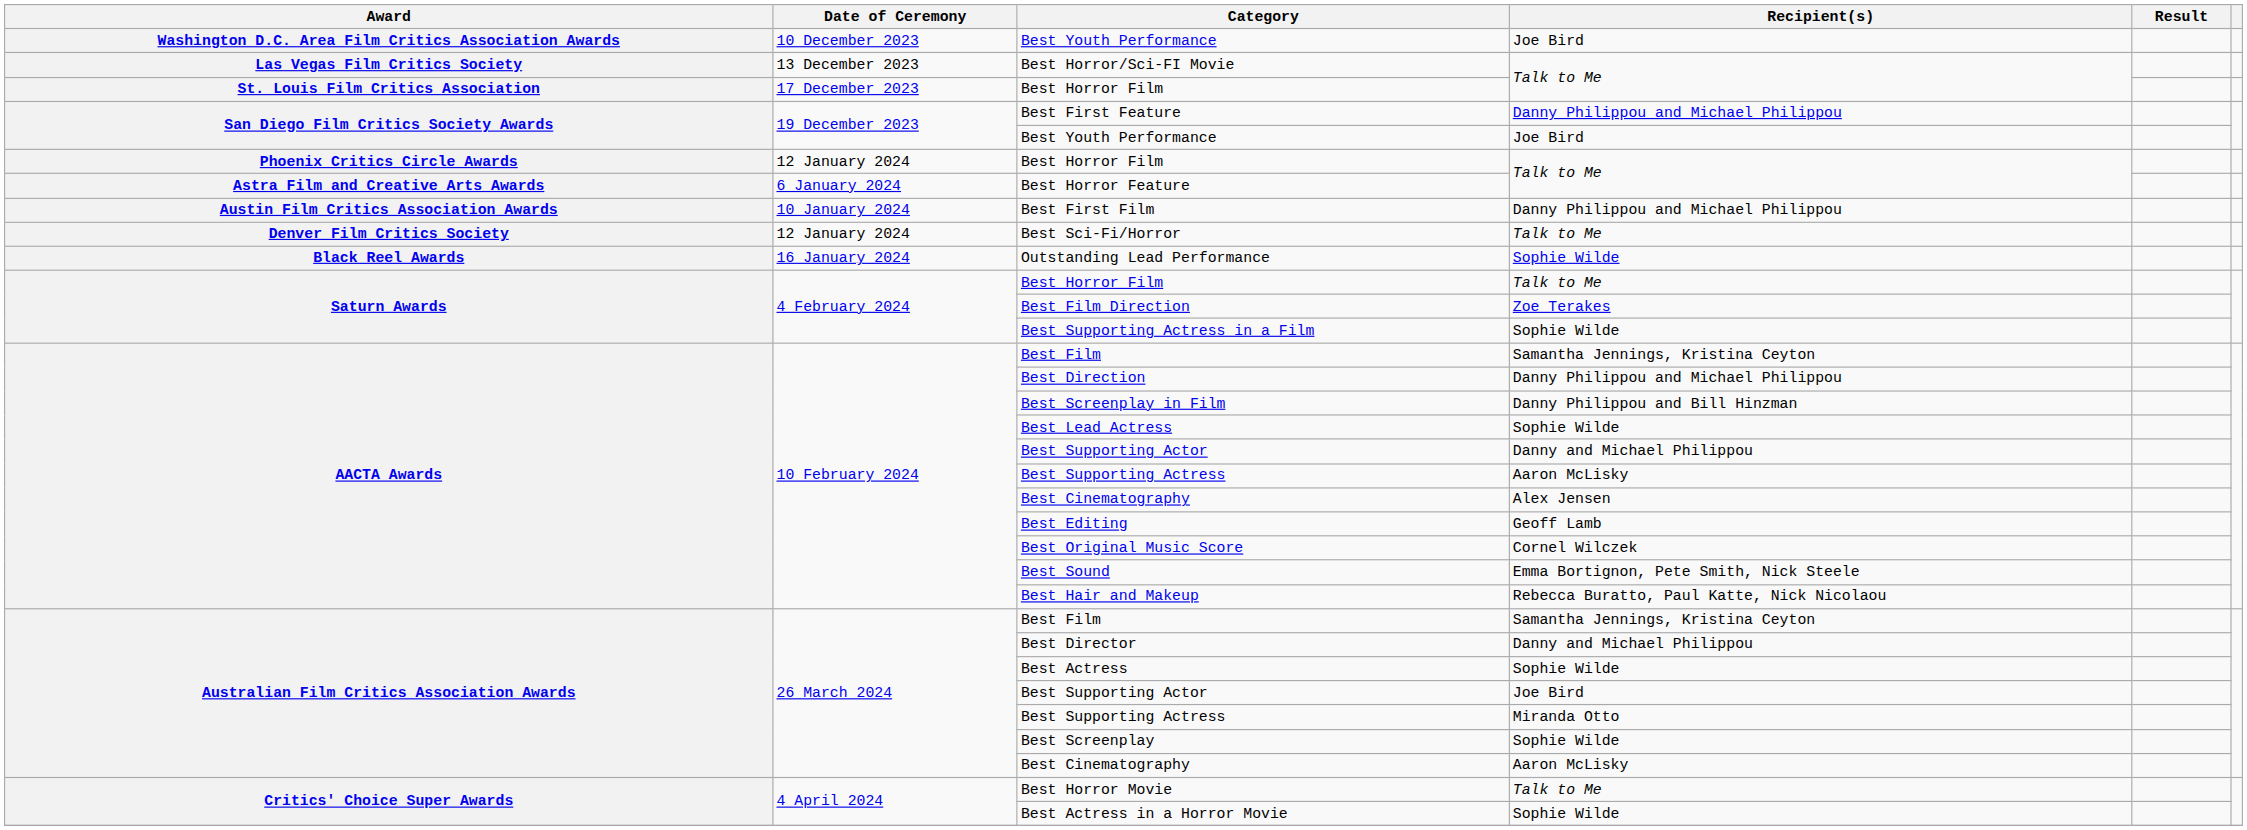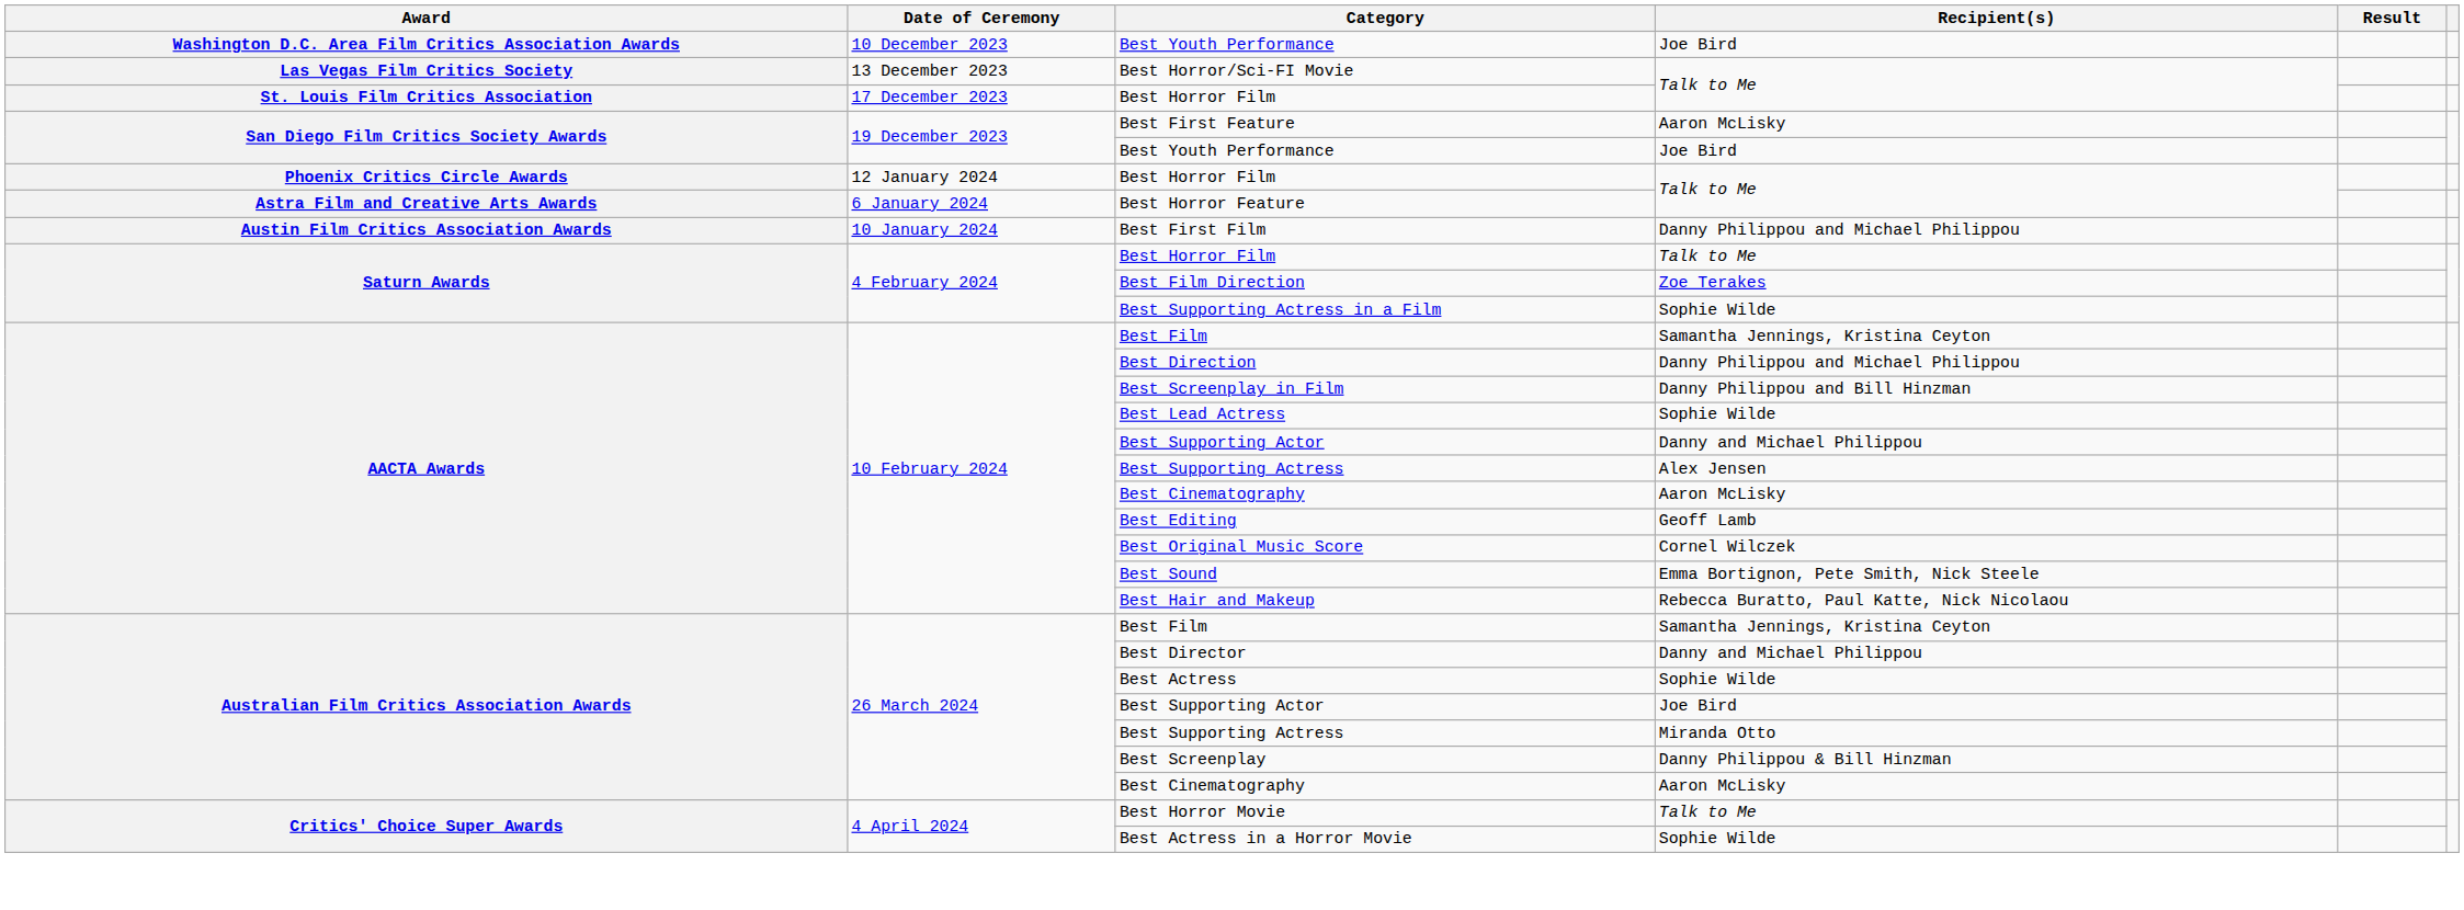 <table class="wikitable sortable plainrowheaders" style="width: 99%;">
 <tr>
 <th scope="col">Award</th>
 <th scope="col">Date of Ceremony</th>
 <th scope="col">Category</th>
 <th scope="col">Recipient(s)</th>
 <th scope="col">Result</th>
 <th scope="col" class="unsortable"></th>
 </tr>
 <tr>
 <th scope="row"><a href='#'>Washington D.C. Area Film Critics Association Awards</a></th>
 <td><a href='#'>10 December 2023</a></td>
 <td><a href='#'>Best Youth Performance</a></td>
 <td>Joe Bird</td>
 <td></td>
 <td align="center"></td>
 </tr>
 <tr>
 <th scope="row"><a href='#'>Las Vegas Film Critics Society</a></th>
 <td>13 December 2023</td>
 <td>Best Horror/Sci-FI Movie</td>
 <td rowspan="2"><em>Talk to Me</em></td>
 <td></td>
 <td rowspan="1" align="center"></td>
 </tr>
 <tr>
 <th scope="row"><a href='#'>St. Louis Film Critics Association</a></th>
 <td><a href='#'>17 December 2023</a></td>
 <td>Best Horror Film</td>
 <td></td>
 <td align="center"></td>
 </tr>
 <tr>
 <th rowspan="2" scope="row"><a href='#'>San Diego Film Critics Society Awards</a></th>
 <td rowspan="2"><a href='#'>19 December 2023</a></td>
 <td>Best First Feature</td>
-<td><a href='#'>Danny Philippou and Michael Philippou</a></td>
+<td>Aaron McLisky</td>
 <td></td>
 <td rowspan="2" align="center"></td>
 </tr>
 <tr>
 <td>Best Youth Performance</td>
 <td>Joe Bird</td>
 <td></td>
 </tr>
 <tr>
 <th scope="row"><a href='#'>Phoenix Critics Circle Awards</a></th>
 <td>12 January 2024</td>
 <td>Best Horror Film</td>
 <td rowspan="2"><em>Talk to Me</em></td>
 <td></td>
 <td align="center"></td>
 </tr>
 <tr>
 <th scope="row"><a href='#'>Astra Film and Creative Arts Awards</a></th>
 <td><a href='#'>6 January 2024</a></td>
 <td>Best Horror Feature</td>
 <td></td>
 <td align="center"></td>
 </tr>
 <tr>
 <th scope="row"><a href='#'>Austin Film Critics Association Awards</a></th>
 <td><a href='#'>10 January 2024</a></td>
 <td>Best First Film</td>
 <td>Danny Philippou and Michael Philippou</td>
 <td></td>
 <td rowspan="1" align="center"></td>
-</tr>
-<tr>
-<th scope="row"><a href='#'>Denver Film Critics Society</a></th>
-<td>12 January 2024</td>
-<td>Best Sci-Fi/Horror</td>
-<td><em>Talk to Me</em></td>
-<td></td>
-<td align="center"></td>
-</tr>
-<tr>
-<th scope="rowgroup"><a href='#'>Black Reel Awards</a></th>
-<td><a href='#'>16 January 2024</a></td>
-<td>Outstanding Lead Performance</td>
-<td><a href='#'>Sophie Wilde</a></td>
-<td></td>
-<td align="center"></td>
 </tr>
 <tr>
 <th scope="row" rowspan="3"><a href='#'>Saturn Awards</a></th>
 <td rowspan="3"><a href='#'>4 February 2024</a></td>
 <td><a href='#'>Best Horror Film</a></td>
 <td><em>Talk to Me</em></td>
 <td></td>
 <td align="center" rowspan="3"></td>
 </tr>
 <tr>
 <td><a href='#'>Best Film Direction</a></td>
 <td><a href='#'>Zoe Terakes</a></td>
 <td></td>
 </tr>
 <tr>
 <td><a href='#'>Best Supporting Actress in a Film</a></td>
 <td>Sophie Wilde</td>
 <td></td>
 </tr>
 <tr>
 <th scope="row" rowspan="11"><a href='#'>AACTA Awards</a></th>
 <td rowspan="11"><a href='#'>10 February 2024</a></td>
 <td><a href='#'>Best Film</a></td>
 <td>Samantha Jennings, Kristina Ceyton</td>
 <td></td>
 <td align="center" rowspan="11"></td>
 </tr>
 <tr>
 <td><a href='#'>Best Direction</a></td>
 <td>Danny Philippou and Michael Philippou</td>
 <td></td>
 </tr>
 <tr>
 <td><a href='#'>Best Screenplay in Film</a></td>
 <td>Danny Philippou and Bill Hinzman</td>
 <td></td>
 </tr>
 <tr>
 <td><a href='#'>Best Lead Actress</a></td>
 <td>Sophie Wilde</td>
 <td></td>
 </tr>
 <tr>
 <td><a href='#'>Best Supporting Actor</a></td>
 <td>Danny and Michael Philippou</td>
 <td></td>
 </tr>
 <tr>
 <td><a href='#'>Best Supporting Actress</a></td>
-<td>Aaron McLisky</td>
+<td>Alex Jensen</td>
 <td></td>
 </tr>
 <tr>
 <td><a href='#'>Best Cinematography</a></td>
-<td>Alex Jensen</td>
+<td>Aaron McLisky</td>
 <td></td>
 </tr>
 <tr>
 <td><a href='#'>Best Editing</a></td>
 <td>Geoff Lamb</td>
 <td></td>
 </tr>
 <tr>
 <td><a href='#'>Best Original Music Score</a></td>
 <td>Cornel Wilczek</td>
 <td></td>
 </tr>
 <tr>
 <td><a href='#'>Best Sound</a></td>
 <td>Emma Bortignon, Pete Smith, Nick Steele</td>
 <td></td>
 </tr>
 <tr>
 <td><a href='#'>Best Hair and Makeup</a></td>
 <td>Rebecca Buratto, Paul Katte, Nick Nicolaou</td>
 <td></td>
 </tr>
 <tr>
 <th scope="row" rowspan="7"><a href='#'>Australian Film Critics Association Awards</a></th>
 <td rowspan="7"><a href='#'>26 March 2024</a></td>
 <td>Best Film</td>
 <td>Samantha Jennings, Kristina Ceyton</td>
 <td></td>
 <td rowspan="7"></td>
 </tr>
 <tr>
 <td>Best Director</td>
 <td>Danny and Michael Philippou</td>
 <td></td>
 </tr>
 <tr>
 <td>Best Actress</td>
 <td>Sophie Wilde</td>
 <td></td>
 </tr>
 <tr>
 <td>Best Supporting Actor</td>
 <td>Joe Bird</td>
 <td></td>
 </tr>
 <tr>
 <td>Best Supporting Actress</td>
 <td>Miranda Otto</td>
 <td></td>
 </tr>
 <tr>
 <td>Best Screenplay</td>
-<td>Sophie Wilde</td>
+<td>Danny Philippou & Bill Hinzman</td>
 <td></td>
 </tr>
 <tr>
 <td>Best Cinematography</td>
 <td>Aaron McLisky</td>
 <td></td>
 </tr>
 <tr>
 <th scope="row" rowspan="2"><a href='#'>Critics' Choice Super Awards</a></th>
 <td rowspan="2"><a href='#'>4 April 2024</a></td>
 <td>Best Horror Movie</td>
 <td><em>Talk to Me</em></td>
 <td></td>
 <td style="text-align:center;" rowspan="2"></td>
 </tr>
 <tr>
 <td>Best Actress in a Horror Movie</td>
 <td>Sophie Wilde</td>
 <td></td>
 </tr>
 <tr>
 </tr>
 </table>
